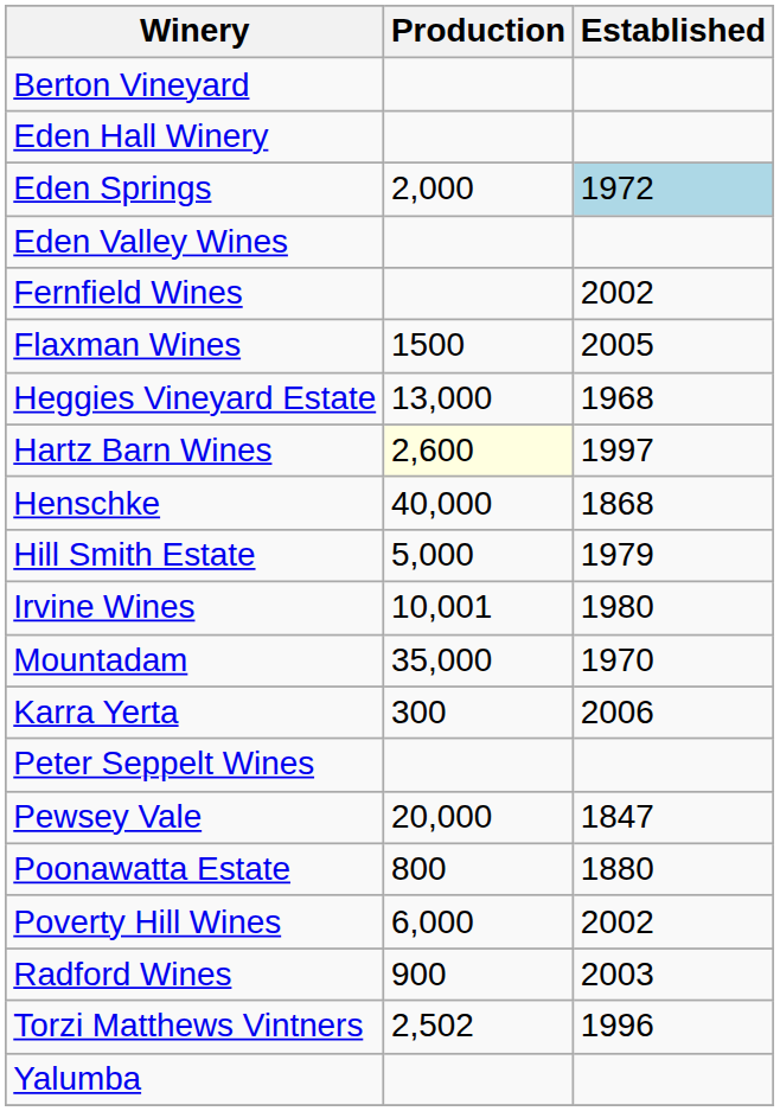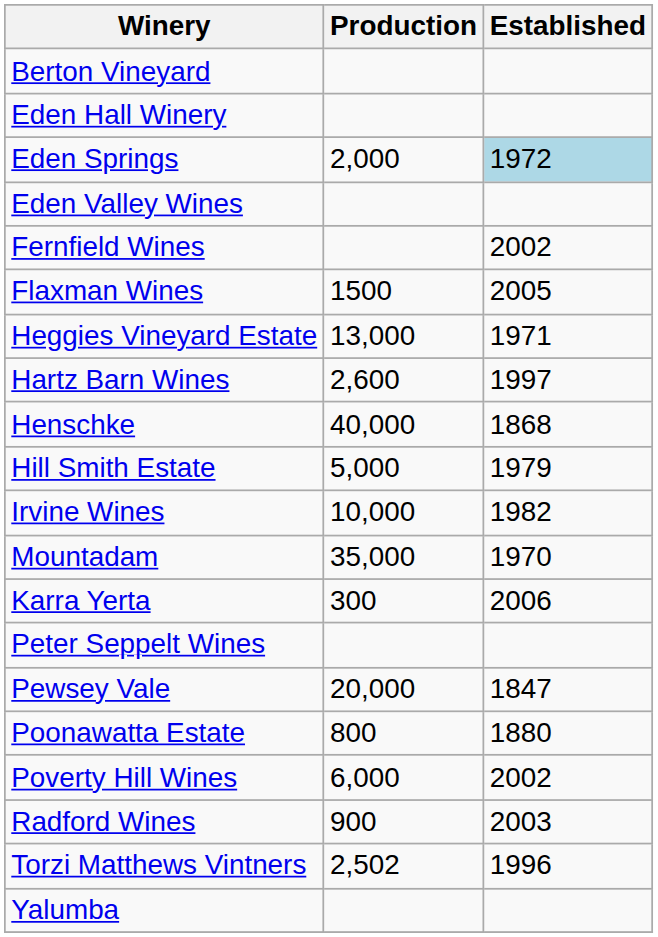 <table class="wikitable sortable">
 <tr>
 <th>Winery</th>
 <th>Production</th>
 <th>Established</th>
 </tr>
 <tr>
 <td><a href='#'>Berton Vineyard</a> </td>
 <td></td>
 <td></td>
 </tr>
 <tr>
 <td><a href='#'>Eden Hall Winery</a></td>
 <td></td>
 <td></td>
 </tr>
 <tr>
 <td><a href='#'>Eden Springs</a></td>
 <td>2,000</td>
 <td style="background: lightblue;">1972</td>
 </tr>
 <tr>
 <td><a href='#'>Eden Valley Wines</a></td>
 <td></td>
 <td></td>
 </tr>
 <tr>
 <td><a href='#'>Fernfield Wines</a></td>
 <td></td>
 <td>2002</td>
 </tr>
 <tr>
 <td><a href='#'>Flaxman Wines</a></td>
 <td>1500</td>
 <td>2005</td>
 </tr>
 <tr>
 <td><a href='#'>Heggies Vineyard Estate</a></td>
 <td>13,000</td>
-<td>1968</td>
+<td>1971</td>
 </tr>
 <tr>
 <td><a href='#'>Hartz Barn Wines</a></td>
-<td style="background: lightyellow;">2,600</td>
+<td>2,600</td>
 <td>1997</td>
 </tr>
 <tr>
 <td><a href='#'>Henschke</a></td>
 <td>40,000</td>
 <td>1868</td>
 </tr>
 <tr>
 <td><a href='#'>Hill Smith Estate</a></td>
 <td>5,000</td>
 <td>1979</td>
 </tr>
 <tr>
 <td><a href='#'>Irvine Wines</a></td>
-<td>10,001</td>
-<td>1980</td>
+<td>10,000</td>
+<td>1982</td>
 </tr>
 <tr>
 <td><a href='#'>Mountadam</a></td>
 <td>35,000</td>
 <td>1970</td>
 </tr>
 <tr>
 <td><a href='#'>Karra Yerta</a></td>
 <td>300</td>
 <td>2006</td>
 </tr>
 <tr>
 <td><a href='#'>Peter Seppelt Wines</a></td>
 <td></td>
 <td></td>
 </tr>
 <tr>
 <td><a href='#'>Pewsey Vale</a></td>
 <td>20,000</td>
 <td>1847</td>
 </tr>
 <tr>
 <td><a href='#'>Poonawatta Estate</a></td>
 <td>800</td>
 <td>1880</td>
 </tr>
 <tr>
 <td><a href='#'>Poverty Hill Wines</a></td>
 <td>6,000</td>
 <td>2002</td>
 </tr>
 <tr>
 <td><a href='#'>Radford Wines</a></td>
 <td>900</td>
 <td>2003</td>
 </tr>
 <tr>
 <td><a href='#'>Torzi Matthews Vintners</a></td>
 <td>2,502</td>
 <td>1996</td>
 </tr>
 <tr>
 <td><a href='#'>Yalumba</a> </td>
 <td></td>
 <td></td>
 </tr>
 <tr>
 </tr>
 </table>
